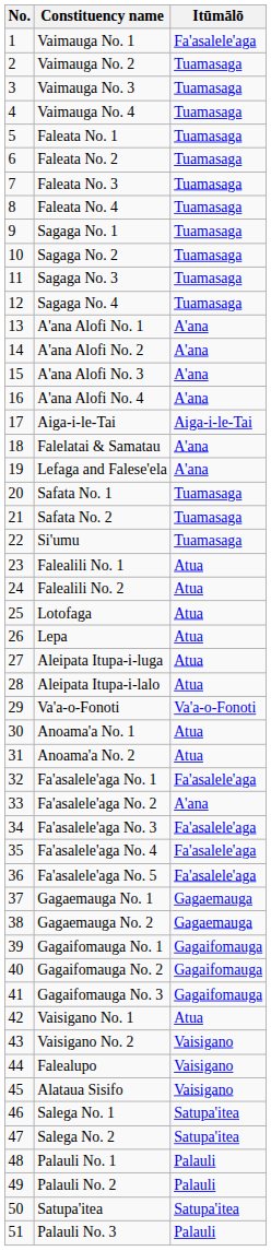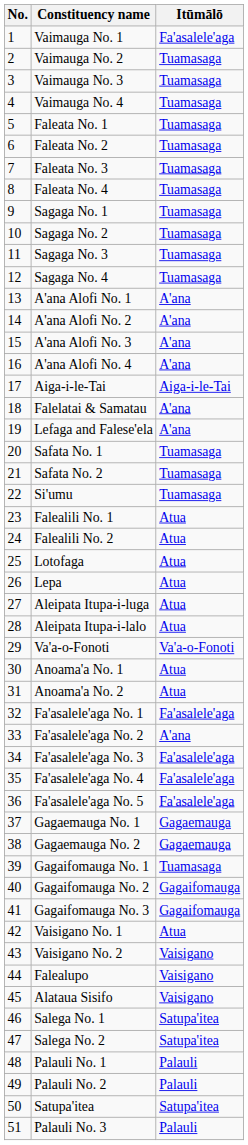 <table class="wikitable sortable">
 <tr>
 <th>No.</th>
 <th>Constituency name</th>
 <th>Itūmālō</th>
 </tr>
 <tr>
 <td>1</td>
 <td>Vaimauga No. 1</td>
 <td><a href='#'>Fa'asalele'aga</a></td>
 </tr>
 <tr>
 <td>2</td>
 <td>Vaimauga No. 2</td>
 <td><a href='#'>Tuamasaga</a></td>
 </tr>
 <tr>
 <td>3</td>
 <td>Vaimauga No. 3</td>
 <td><a href='#'>Tuamasaga</a></td>
 </tr>
 <tr>
 <td>4</td>
 <td>Vaimauga No. 4</td>
 <td><a href='#'>Tuamasaga</a></td>
 </tr>
 <tr>
 <td>5</td>
 <td>Faleata No. 1</td>
 <td><a href='#'>Tuamasaga</a></td>
 </tr>
 <tr>
 <td>6</td>
 <td>Faleata No. 2</td>
 <td><a href='#'>Tuamasaga</a></td>
 </tr>
 <tr>
 <td>7</td>
 <td>Faleata No. 3</td>
 <td><a href='#'>Tuamasaga</a></td>
 </tr>
 <tr>
 <td>8</td>
 <td>Faleata No. 4</td>
 <td><a href='#'>Tuamasaga</a></td>
 </tr>
 <tr>
 <td>9</td>
 <td>Sagaga No. 1</td>
 <td><a href='#'>Tuamasaga</a></td>
 </tr>
 <tr>
 <td>10</td>
 <td>Sagaga No. 2</td>
 <td><a href='#'>Tuamasaga</a></td>
 </tr>
 <tr>
 <td>11</td>
 <td>Sagaga No. 3</td>
 <td><a href='#'>Tuamasaga</a></td>
 </tr>
 <tr>
 <td>12</td>
 <td>Sagaga No. 4</td>
 <td><a href='#'>Tuamasaga</a></td>
 </tr>
 <tr>
 <td>13</td>
 <td>A'ana Alofi No. 1</td>
 <td><a href='#'>A'ana</a></td>
 </tr>
 <tr>
 <td>14</td>
 <td>A'ana Alofi No. 2</td>
 <td><a href='#'>A'ana</a></td>
 </tr>
 <tr>
 <td>15</td>
 <td>A'ana Alofi No. 3</td>
 <td><a href='#'>A'ana</a></td>
 </tr>
 <tr>
 <td>16</td>
 <td>A'ana Alofi No. 4</td>
 <td><a href='#'>A'ana</a></td>
 </tr>
 <tr>
 <td>17</td>
 <td>Aiga-i-le-Tai</td>
 <td><a href='#'>Aiga-i-le-Tai</a></td>
 </tr>
 <tr>
 <td>18</td>
 <td>Falelatai & Samatau</td>
 <td><a href='#'>A'ana</a></td>
 </tr>
 <tr>
 <td>19</td>
 <td>Lefaga and Falese'ela</td>
 <td><a href='#'>A'ana</a></td>
 </tr>
 <tr>
 <td>20</td>
 <td>Safata No. 1</td>
 <td><a href='#'>Tuamasaga</a></td>
 </tr>
 <tr>
 <td>21</td>
 <td>Safata No. 2</td>
 <td><a href='#'>Tuamasaga</a></td>
 </tr>
 <tr>
 <td>22</td>
 <td>Si'umu</td>
 <td><a href='#'>Tuamasaga</a></td>
 </tr>
 <tr>
 <td>23</td>
 <td>Falealili No. 1</td>
 <td><a href='#'>Atua</a></td>
 </tr>
 <tr>
 <td>24</td>
 <td>Falealili No. 2</td>
 <td><a href='#'>Atua</a></td>
 </tr>
 <tr>
 <td>25</td>
 <td>Lotofaga</td>
 <td><a href='#'>Atua</a></td>
 </tr>
 <tr>
 <td>26</td>
 <td>Lepa</td>
 <td><a href='#'>Atua</a></td>
 </tr>
 <tr>
 <td>27</td>
 <td>Aleipata Itupa-i-luga</td>
 <td><a href='#'>Atua</a></td>
 </tr>
 <tr>
 <td>28</td>
 <td>Aleipata Itupa-i-lalo</td>
 <td><a href='#'>Atua</a></td>
 </tr>
 <tr>
 <td>29</td>
 <td>Va'a-o-Fonoti</td>
 <td><a href='#'>Va'a-o-Fonoti</a></td>
 </tr>
 <tr>
 <td>30</td>
 <td>Anoama'a No. 1</td>
 <td><a href='#'>Atua</a></td>
 </tr>
 <tr>
 <td>31</td>
 <td>Anoama'a No. 2</td>
 <td><a href='#'>Atua</a></td>
 </tr>
 <tr>
 <td>32</td>
 <td>Fa'asalele'aga No. 1</td>
 <td><a href='#'>Fa'asalele'aga</a></td>
 </tr>
 <tr>
 <td>33</td>
 <td>Fa'asalele'aga No. 2</td>
 <td><a href='#'>A'ana</a></td>
 </tr>
 <tr>
 <td>34</td>
 <td>Fa'asalele'aga No. 3</td>
 <td><a href='#'>Fa'asalele'aga</a></td>
 </tr>
 <tr>
 <td>35</td>
 <td>Fa'asalele'aga No. 4</td>
 <td><a href='#'>Fa'asalele'aga</a></td>
 </tr>
 <tr>
 <td>36</td>
 <td>Fa'asalele'aga No. 5</td>
 <td><a href='#'>Fa'asalele'aga</a></td>
 </tr>
 <tr>
 <td>37</td>
 <td>Gagaemauga No. 1</td>
 <td><a href='#'>Gagaemauga</a></td>
 </tr>
 <tr>
 <td>38</td>
 <td>Gagaemauga No. 2</td>
 <td><a href='#'>Gagaemauga</a></td>
 </tr>
 <tr>
 <td>39</td>
 <td>Gagaifomauga No. 1</td>
-<td><a href='#'>Gagaifomauga</a></td>
+<td><a href='#'>Tuamasaga</a></td>
 </tr>
 <tr>
 <td>40</td>
 <td>Gagaifomauga No. 2</td>
 <td><a href='#'>Gagaifomauga</a></td>
 </tr>
 <tr>
 <td>41</td>
 <td>Gagaifomauga No. 3</td>
 <td><a href='#'>Gagaifomauga</a></td>
 </tr>
 <tr>
 <td>42</td>
 <td>Vaisigano No. 1</td>
 <td><a href='#'>Atua</a></td>
 </tr>
 <tr>
 <td>43</td>
 <td>Vaisigano No. 2</td>
 <td><a href='#'>Vaisigano</a></td>
 </tr>
 <tr>
 <td>44</td>
 <td>Falealupo</td>
 <td><a href='#'>Vaisigano</a></td>
 </tr>
 <tr>
 <td>45</td>
 <td>Alataua Sisifo</td>
 <td><a href='#'>Vaisigano</a></td>
 </tr>
 <tr>
 <td>46</td>
 <td>Salega No. 1</td>
 <td><a href='#'>Satupa'itea</a></td>
 </tr>
 <tr>
 <td>47</td>
 <td>Salega No. 2</td>
 <td><a href='#'>Satupa'itea</a></td>
 </tr>
 <tr>
 <td>48</td>
 <td>Palauli No. 1</td>
 <td><a href='#'>Palauli</a></td>
 </tr>
 <tr>
 <td>49</td>
 <td>Palauli No. 2</td>
 <td><a href='#'>Palauli</a></td>
 </tr>
 <tr>
 <td>50</td>
 <td>Satupa'itea</td>
 <td><a href='#'>Satupa'itea</a></td>
 </tr>
 <tr>
 <td>51</td>
 <td>Palauli No. 3</td>
 <td><a href='#'>Palauli</a></td>
 </tr>
 </table>
